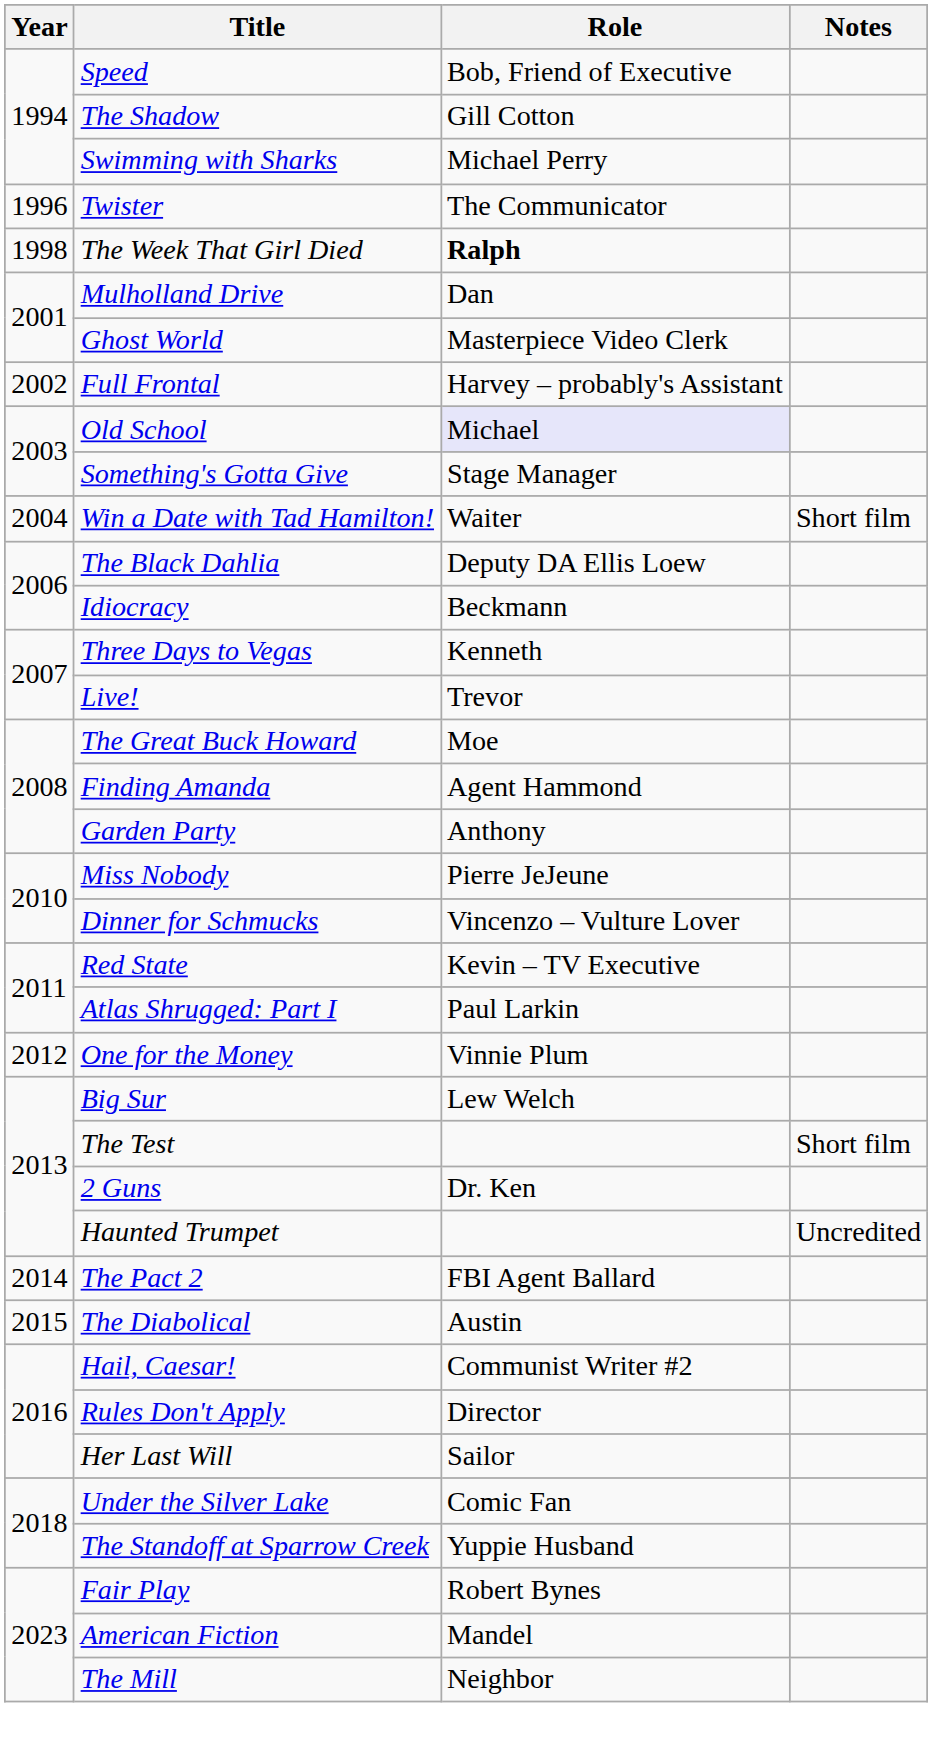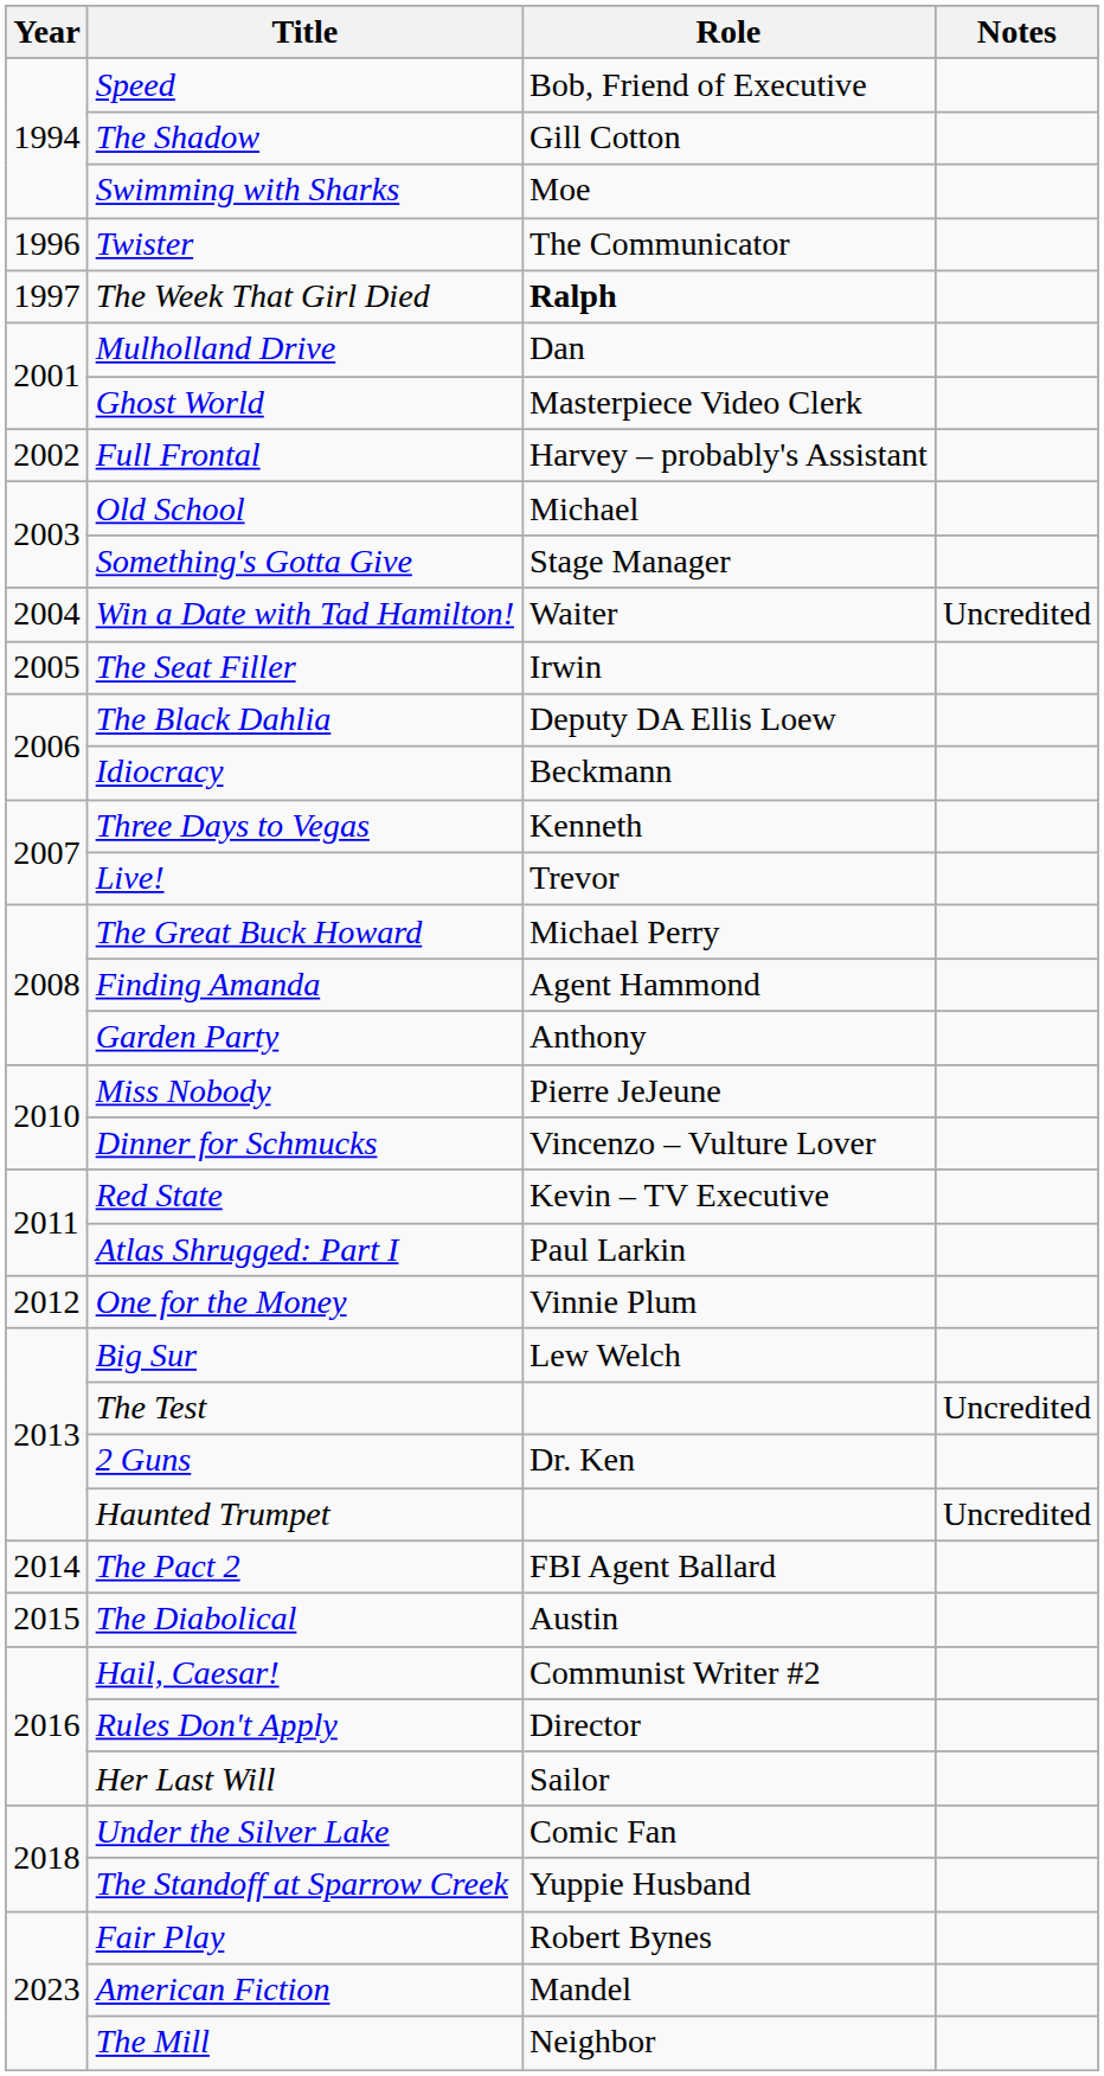 <table class="wikitable sortable">
 <tr>
 <th>Year</th>
 <th>Title</th>
 <th>Role</th>
 <th class="unsortable">Notes</th>
 </tr>
 <tr>
 <td rowspan="3">1994</td>
 <td><em><a href='#'>Speed</a></em></td>
 <td>Bob, Friend of Executive</td>
 <td></td>
 </tr>
 <tr>
 <td><em><a href='#'>The Shadow</a></em></td>
 <td>Gill Cotton</td>
 <td></td>
 </tr>
 <tr>
 <td><em><a href='#'>Swimming with Sharks</a></em></td>
-<td>Michael Perry</td>
+<td>Moe</td>
 <td></td>
 </tr>
 <tr>
 <td>1996</td>
 <td><em><a href='#'>Twister</a></em></td>
 <td>The Communicator</td>
 <td></td>
 </tr>
 <tr>
-<td>1998</td>
+<td>1997</td>
 <td><em>The Week That Girl Died</em></td>
 <td><strong>Ralph</strong></td>
 <td></td>
 </tr>
 <tr>
 <td rowspan="2">2001</td>
 <td><em><a href='#'>Mulholland Drive</a></em></td>
 <td>Dan</td>
 <td></td>
 </tr>
 <tr>
 <td><em><a href='#'>Ghost World</a></em></td>
 <td>Masterpiece Video Clerk</td>
 <td></td>
 </tr>
 <tr>
 <td>2002</td>
 <td><em><a href='#'>Full Frontal</a></em></td>
 <td>Harvey – probably's Assistant</td>
 <td></td>
 </tr>
 <tr>
 <td rowspan="2">2003</td>
 <td><em><a href='#'>Old School</a></em></td>
-<td style="background: lavender;">Michael</td>
+<td>Michael</td>
 <td></td>
 </tr>
 <tr>
 <td><em><a href='#'>Something's Gotta Give</a></em></td>
 <td>Stage Manager</td>
 <td></td>
 </tr>
 <tr>
 <td>2004</td>
 <td><em><a href='#'>Win a Date with Tad Hamilton!</a></em></td>
 <td>Waiter</td>
-<td>Short film</td>
+<td>Uncredited</td>
+</tr>
+<tr>
+<td>2005</td>
+<td><em><a href='#'>The Seat Filler</a></em></td>
+<td>Irwin</td>
+<td></td>
 </tr>
 <tr>
 <td rowspan="2">2006</td>
 <td><em><a href='#'>The Black Dahlia</a></em></td>
 <td>Deputy DA Ellis Loew</td>
 <td></td>
 </tr>
 <tr>
 <td><em><a href='#'>Idiocracy</a></em></td>
 <td>Beckmann</td>
 <td></td>
 </tr>
 <tr>
 <td rowspan="2">2007</td>
 <td><em><a href='#'>Three Days to Vegas</a></em></td>
 <td>Kenneth</td>
 <td></td>
 </tr>
 <tr>
 <td><em><a href='#'>Live!</a></em></td>
 <td>Trevor</td>
 <td></td>
 </tr>
 <tr>
 <td rowspan="3">2008</td>
 <td><em><a href='#'>The Great Buck Howard</a></em></td>
-<td>Moe</td>
+<td>Michael Perry</td>
 <td></td>
 </tr>
 <tr>
 <td><em><a href='#'>Finding Amanda</a></em></td>
 <td>Agent Hammond</td>
 <td></td>
 </tr>
 <tr>
 <td><em><a href='#'>Garden Party</a></em></td>
 <td>Anthony</td>
 <td></td>
 </tr>
 <tr>
 <td rowspan="2">2010</td>
 <td><em><a href='#'>Miss Nobody</a></em></td>
 <td>Pierre JeJeune</td>
 <td></td>
 </tr>
 <tr>
 <td><em><a href='#'>Dinner for Schmucks</a></em></td>
 <td>Vincenzo – Vulture Lover</td>
 <td></td>
 </tr>
 <tr>
 <td rowspan="2">2011</td>
 <td><em><a href='#'>Red State</a></em></td>
 <td>Kevin – TV Executive</td>
 <td></td>
 </tr>
 <tr>
 <td><em><a href='#'>Atlas Shrugged: Part I</a></em></td>
 <td>Paul Larkin</td>
 <td></td>
 </tr>
 <tr>
 <td>2012</td>
 <td><em><a href='#'>One for the Money</a></em></td>
 <td>Vinnie Plum</td>
 <td></td>
 </tr>
 <tr>
 <td rowspan="4">2013</td>
 <td><em><a href='#'>Big Sur</a></em></td>
 <td>Lew Welch</td>
 <td></td>
 </tr>
 <tr>
 <td><em>The Test</em></td>
 <td></td>
-<td>Short film</td>
+<td>Uncredited</td>
 </tr>
 <tr>
 <td><em><a href='#'>2 Guns</a></em></td>
 <td>Dr. Ken</td>
 <td></td>
 </tr>
 <tr>
 <td><em>Haunted Trumpet</em></td>
 <td></td>
 <td>Uncredited</td>
 </tr>
 <tr>
 <td>2014</td>
 <td><em><a href='#'>The Pact 2</a></em></td>
 <td>FBI Agent Ballard</td>
 <td></td>
 </tr>
 <tr>
 <td>2015</td>
 <td><em><a href='#'>The Diabolical</a></em></td>
 <td>Austin</td>
 <td></td>
 </tr>
 <tr>
 <td rowspan="3">2016</td>
 <td><em><a href='#'>Hail, Caesar!</a></em></td>
 <td>Communist Writer #2</td>
 <td></td>
 </tr>
 <tr>
 <td><em><a href='#'>Rules Don't Apply</a></em></td>
 <td>Director</td>
 <td></td>
 </tr>
 <tr>
 <td><em>Her Last Will</em></td>
 <td>Sailor</td>
 <td></td>
 </tr>
 <tr>
 <td rowspan="2">2018</td>
 <td><em><a href='#'>Under the Silver Lake</a></em></td>
 <td>Comic Fan</td>
 <td></td>
 </tr>
 <tr>
 <td><em><a href='#'>The Standoff at Sparrow Creek</a></em></td>
 <td>Yuppie Husband</td>
 <td></td>
 </tr>
 <tr>
 <td rowspan="3">2023</td>
 <td><em><a href='#'>Fair Play</a></em></td>
 <td>Robert Bynes</td>
 <td></td>
 </tr>
 <tr>
 <td><em><a href='#'>American Fiction</a></em></td>
 <td>Mandel</td>
 <td></td>
 </tr>
 <tr>
 <td><em><a href='#'>The Mill</a></em></td>
 <td>Neighbor</td>
 <td></td>
 </tr>
 </table>
